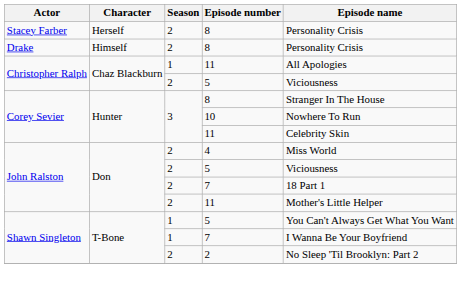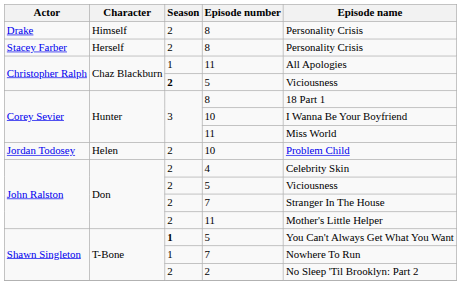 <table class="wikitable" border="1">
 <tr>
 <th>Actor</th>
 <th>Character</th>
 <th>Season</th>
 <th>Episode number</th>
 <th>Episode name</th>
 </tr>
 <tr>
-<td><a href='#'>Stacey Farber</a></td>
-<td>Herself</td>
+<td><a href='#'>Drake</a></td>
+<td>Himself</td>
 <td>2</td>
 <td>8</td>
 <td>Personality Crisis</td>
 </tr>
 <tr>
-<td><a href='#'>Drake</a></td>
-<td>Himself</td>
+<td><a href='#'>Stacey Farber</a></td>
+<td>Herself</td>
 <td>2</td>
 <td>8</td>
 <td>Personality Crisis</td>
 </tr>
 <tr>
 <td rowspan=2><a href='#'>Christopher Ralph</a></td>
 <td rowspan=2>Chaz Blackburn</td>
 <td>1</td>
 <td>11</td>
 <td>All Apologies</td>
 </tr>
 <tr>
-<td>2</td>
+<td><strong>2</strong></td>
 <td>5</td>
 <td>Viciousness</td>
 </tr>
 <tr>
 <td rowspan=3><a href='#'>Corey Sevier</a></td>
 <td rowspan=3>Hunter</td>
 <td rowspan=3>3</td>
 <td>8</td>
-<td>Stranger In The House</td>
+<td>18 Part 1</td>
 </tr>
 <tr>
 <td>10</td>
-<td>Nowhere To Run</td>
+<td>I Wanna Be Your Boyfriend</td>
 </tr>
 <tr>
 <td>11</td>
-<td>Celebrity Skin</td>
+<td>Miss World</td>
+</tr>
+<tr>
+<td><a href='#'>Jordan Todosey</a></td>
+<td>Helen</td>
+<td>2</td>
+<td>10</td>
+<td><a href='#'>Problem Child</a></td>
 </tr>
 <tr>
 <td rowspan=4><a href='#'>John Ralston</a></td>
 <td rowspan=4>Don</td>
 <td>2</td>
 <td>4</td>
-<td>Miss World</td>
+<td>Celebrity Skin</td>
 </tr>
 <tr>
 <td>2</td>
 <td>5</td>
 <td>Viciousness</td>
 </tr>
 <tr>
 <td>2</td>
 <td>7</td>
-<td>18 Part 1</td>
+<td>Stranger In The House</td>
 </tr>
 <tr>
 <td>2</td>
 <td>11</td>
 <td>Mother's Little Helper</td>
 </tr>
 <tr>
 <td rowspan=3><a href='#'>Shawn Singleton</a></td>
 <td rowspan=3>T-Bone</td>
-<td>1</td>
+<td><strong>1</strong></td>
 <td>5</td>
 <td>You Can't Always Get What You Want</td>
 </tr>
 <tr>
 <td>1</td>
 <td>7</td>
-<td>I Wanna Be Your Boyfriend</td>
+<td>Nowhere To Run</td>
 </tr>
 <tr>
 <td>2</td>
 <td>2</td>
 <td>No Sleep 'Til Brooklyn: Part 2</td>
 </tr>
 <tr>
 </tr>
 </table>
